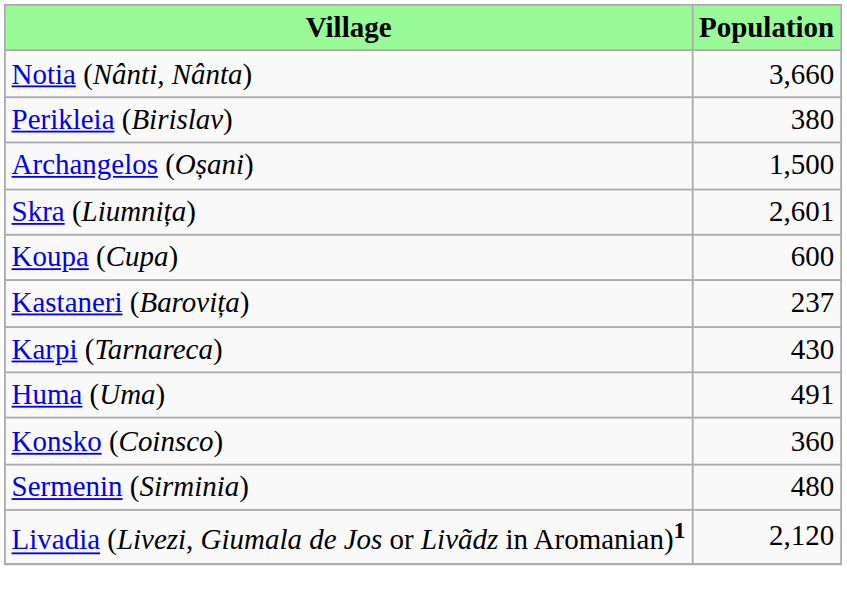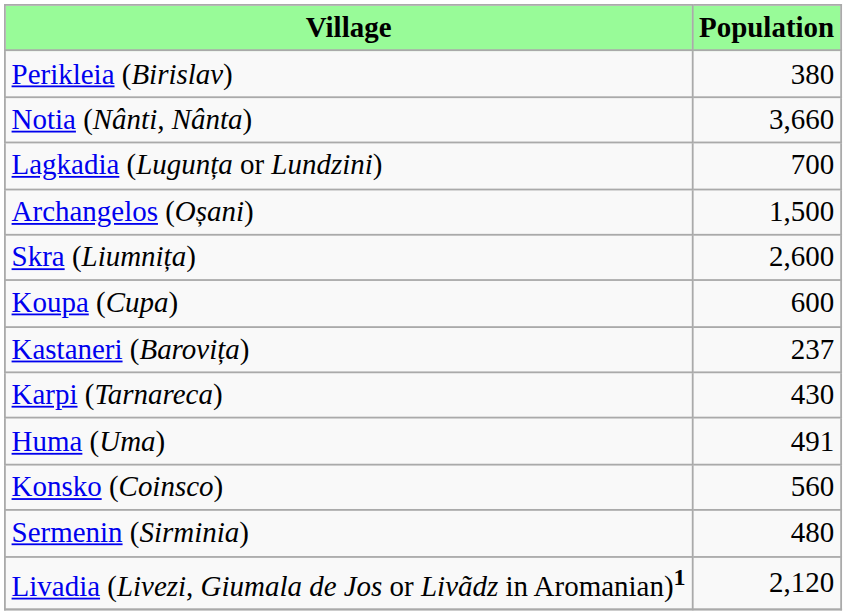 <table class="wikitable sortable">
 <tr ---->
 <td align="center" bgcolor="#98FB98"><strong>Village</strong></td>
 <td align="center" bgcolor="#98FB98"><strong>Population</strong></td>
 </tr>
 <tr ---->
+<td align=left><a href='#'>Perikleia</a> (<em>Birislav</em>)</td>
+<td align=right>380</td>
+</tr>
+<tr ---->
 <td align=left><a href='#'>Notia</a> (<em>Nânti, Nânta</em>)</td>
 <td align=right>3,660</td>
 </tr>
 <tr ---->
-<td align=left><a href='#'>Perikleia</a> (<em>Birislav</em>)</td>
-<td align=right>380</td>
+<td align=left><a href='#'>Lagkadia</a> (<em>Lugunța</em> or <em>Lundzini</em>)</td>
+<td align=right>700</td>
 </tr>
 <tr ---->
 <td align=left><a href='#'>Archangelos</a> (<em>Oșani</em>)</td>
 <td align=right>1,500</td>
 </tr>
 <tr ---->
 <td align=left><a href='#'>Skra</a> (<em>Liumnița</em>)</td>
-<td align=right>2,601</td>
+<td align=right>2,600</td>
 </tr>
 <tr ---->
 <td align=left><a href='#'>Koupa</a> (<em>Cupa</em>)</td>
 <td align="right">600</td>
 </tr>
 <tr ---->
 <td align=left><a href='#'>Kastaneri</a> (<em>Barovița</em>)</td>
 <td align="right">237</td>
 </tr>
 <tr ---->
 <td align=left><a href='#'>Karpi</a> (<em>Tarnareca</em>)</td>
 <td align="right">430</td>
 </tr>
 <tr ---->
 <td align=left><a href='#'>Huma</a> (<em>Uma</em>)</td>
 <td align=right>491</td>
 </tr>
 <tr ---->
 <td align=left><a href='#'>Konsko</a> (<em>Coinsco</em>)</td>
-<td align=right>360</td>
+<td align=right>560</td>
 </tr>
 <tr ---->
 <td align=left><a href='#'>Sermenin</a> (<em>Sirminia</em>)</td>
 <td align="right">480</td>
 </tr>
 <tr ---->
 <td align=left><a href='#'>Livadia</a> (<em>Livezi</em>, <em>Giumala de Jos</em> or <em>Livãdz</em> in Aromanian)<sup><strong>1</strong></sup></td>
 <td align=right>2,120</td>
 </tr>
 <tr ---->
 </tr>
 </table>
